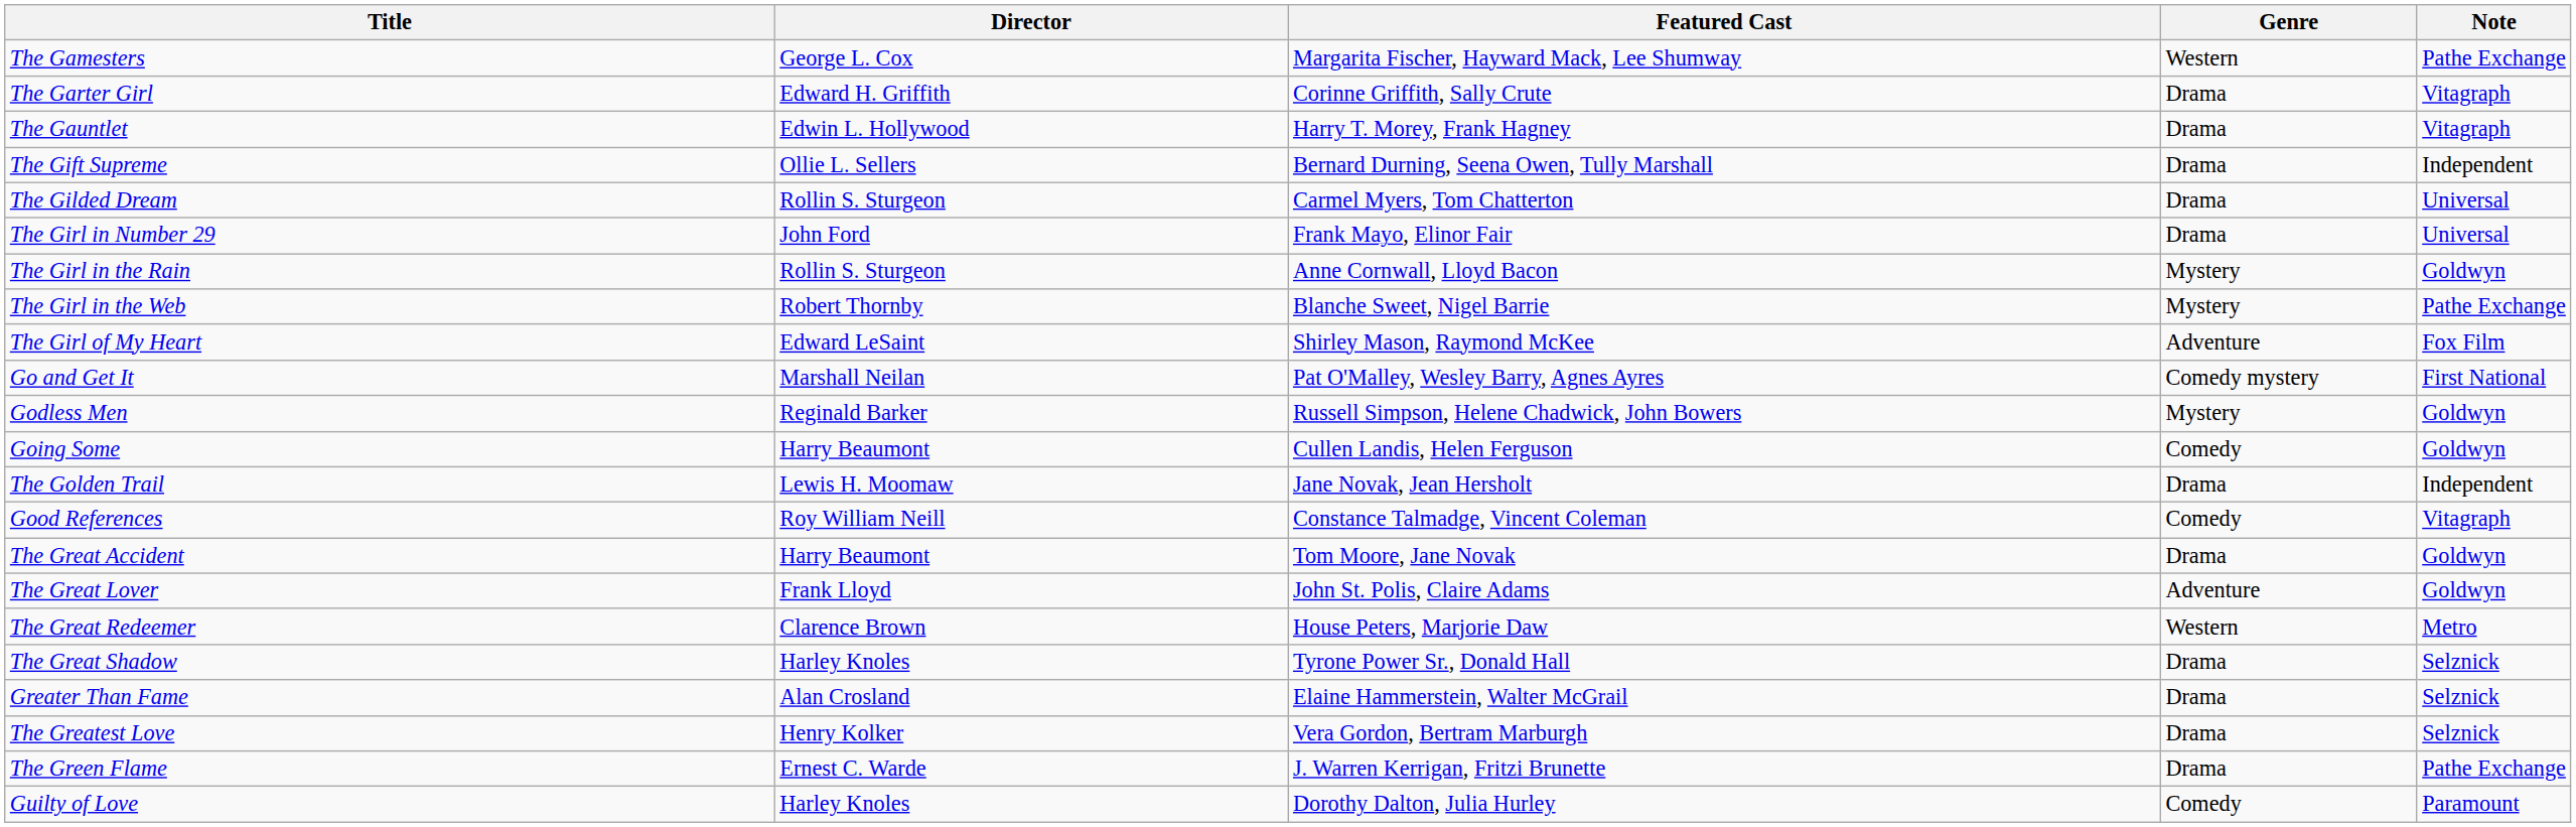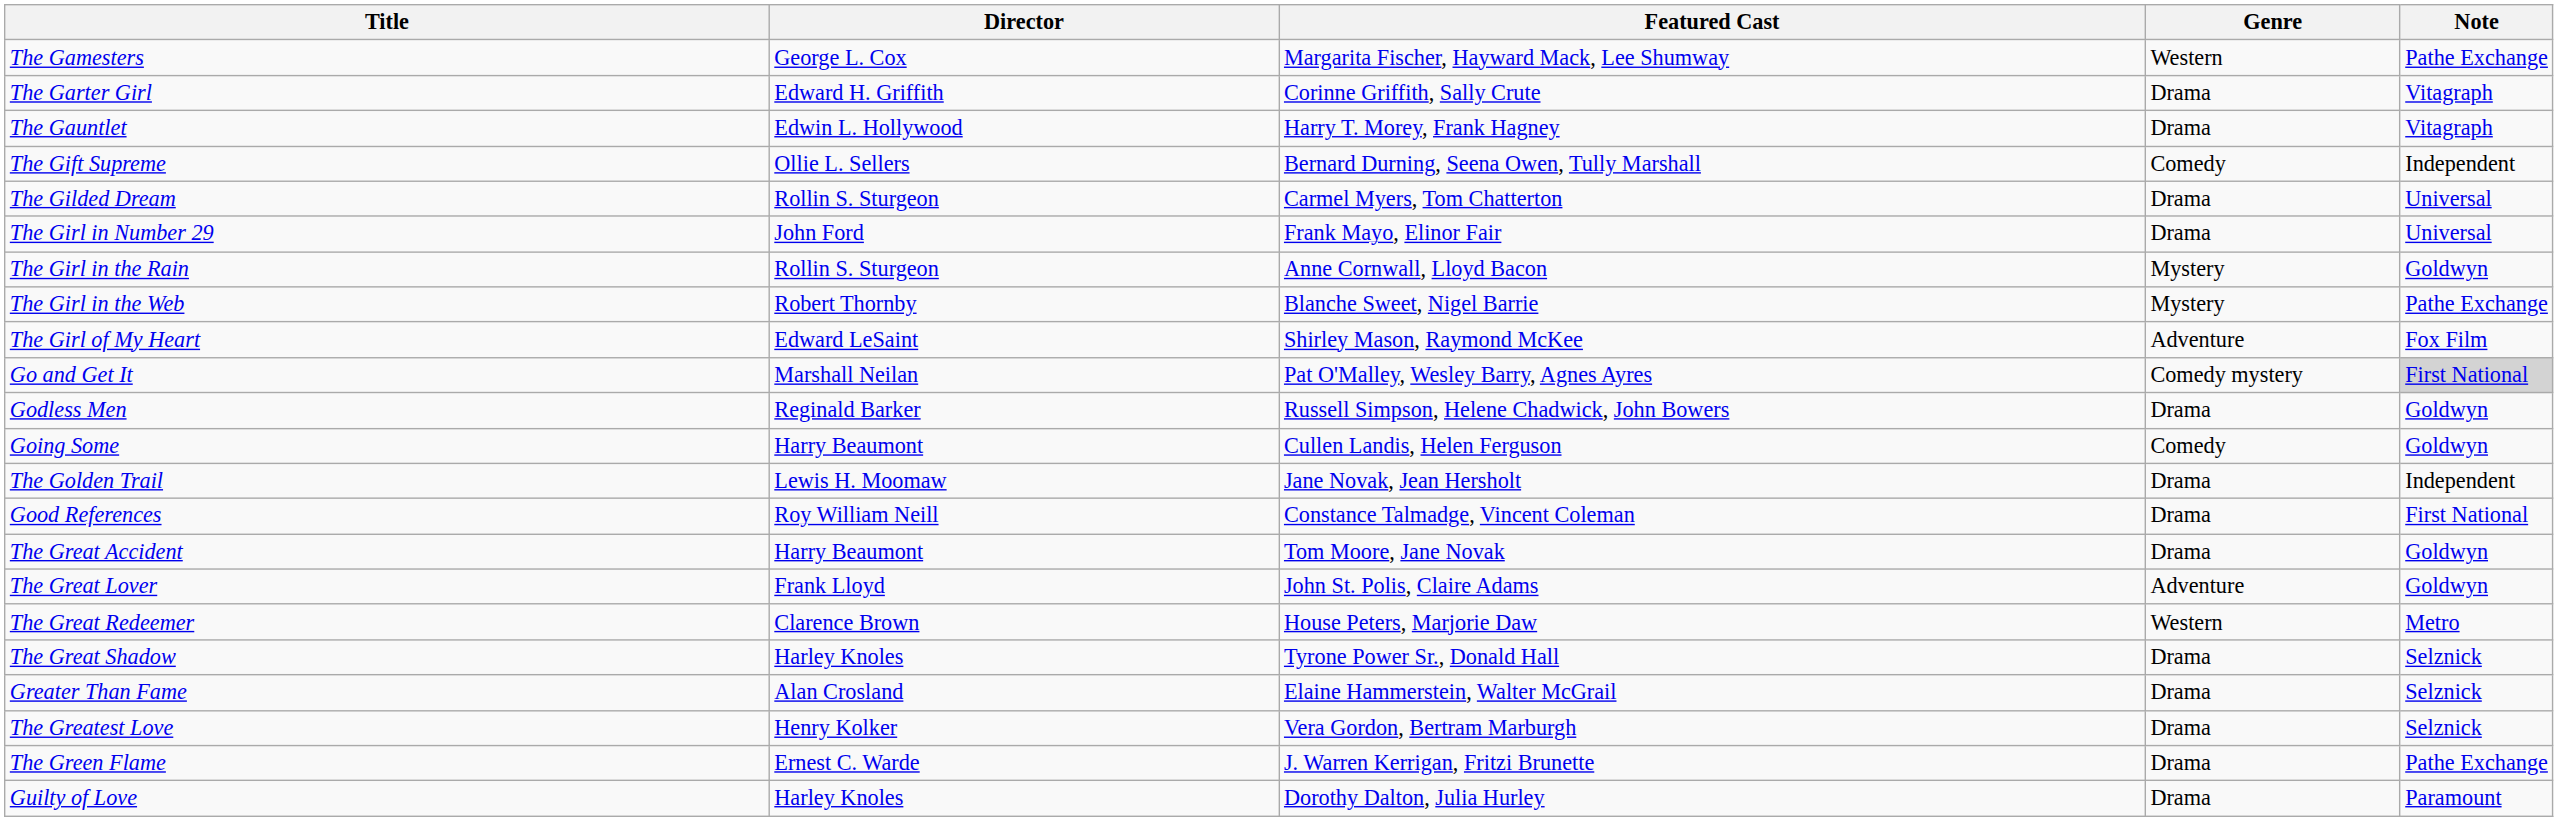 <table class="wikitable">
 <tr>
 <th style="width:30%;">Title</th>
 <th style="width:20%;">Director</th>
 <th style="width:34%;">Featured Cast</th>
 <th style="width:10%;">Genre</th>
 <th style="width:10%;">Note</th>
 </tr>
 <tr>
 <td><em><a href='#'>The Gamesters</a> </em></td>
 <td><a href='#'>George L. Cox</a></td>
 <td><a href='#'>Margarita Fischer</a>, <a href='#'>Hayward Mack</a>, <a href='#'>Lee Shumway</a></td>
 <td>Western</td>
 <td><a href='#'>Pathe Exchange</a></td>
 </tr>
 <tr>
 <td><em><a href='#'>The Garter Girl</a></em></td>
 <td><a href='#'>Edward H. Griffith</a></td>
 <td><a href='#'>Corinne Griffith</a>, <a href='#'>Sally Crute</a></td>
 <td>Drama</td>
 <td><a href='#'>Vitagraph</a></td>
 </tr>
 <tr>
 <td><em><a href='#'>The Gauntlet</a></em></td>
 <td><a href='#'>Edwin L. Hollywood</a></td>
 <td><a href='#'>Harry T. Morey</a>, <a href='#'>Frank Hagney</a></td>
 <td>Drama</td>
 <td><a href='#'>Vitagraph</a></td>
 </tr>
 <tr>
 <td><em><a href='#'>The Gift Supreme</a></em></td>
 <td><a href='#'>Ollie L. Sellers</a></td>
 <td><a href='#'>Bernard Durning</a>, <a href='#'>Seena Owen</a>, <a href='#'>Tully Marshall</a></td>
-<td>Drama</td>
+<td>Comedy</td>
 <td>Independent</td>
 </tr>
 <tr>
 <td><em><a href='#'>The Gilded Dream</a></em></td>
 <td><a href='#'>Rollin S. Sturgeon</a></td>
 <td><a href='#'>Carmel Myers</a>, <a href='#'>Tom Chatterton</a></td>
 <td>Drama</td>
 <td><a href='#'>Universal</a></td>
 </tr>
 <tr>
 <td><em><a href='#'>The Girl in Number 29</a></em></td>
 <td><a href='#'>John Ford</a></td>
 <td><a href='#'>Frank Mayo</a>, <a href='#'>Elinor Fair</a></td>
 <td>Drama</td>
 <td><a href='#'>Universal</a></td>
 </tr>
 <tr>
 <td><em><a href='#'>The Girl in the Rain</a></em></td>
 <td><a href='#'>Rollin S. Sturgeon</a></td>
 <td><a href='#'>Anne Cornwall</a>, <a href='#'>Lloyd Bacon</a></td>
 <td>Mystery</td>
 <td><a href='#'>Goldwyn</a></td>
 </tr>
 <tr>
 <td><em><a href='#'>The Girl in the Web</a></em></td>
 <td><a href='#'>Robert Thornby</a></td>
 <td><a href='#'>Blanche Sweet</a>, <a href='#'>Nigel Barrie</a></td>
 <td>Mystery</td>
 <td><a href='#'>Pathe Exchange</a></td>
 </tr>
 <tr>
 <td><em><a href='#'>The Girl of My Heart</a></em></td>
 <td><a href='#'>Edward LeSaint</a></td>
 <td><a href='#'>Shirley Mason</a>, <a href='#'>Raymond McKee</a></td>
 <td>Adventure</td>
 <td><a href='#'>Fox Film</a></td>
 </tr>
 <tr>
 <td><em><a href='#'>Go and Get It</a></em></td>
 <td><a href='#'>Marshall Neilan</a></td>
 <td><a href='#'>Pat O'Malley</a>, <a href='#'>Wesley Barry</a>, <a href='#'>Agnes Ayres</a></td>
 <td>Comedy mystery</td>
-<td><a href='#'>First National</a></td>
+<td style="background: lightgrey;"><a href='#'>First National</a></td>
 </tr>
 <tr>
 <td><em><a href='#'>Godless Men</a></em></td>
 <td><a href='#'>Reginald Barker</a></td>
 <td><a href='#'>Russell Simpson</a>, <a href='#'>Helene Chadwick</a>, <a href='#'>John Bowers</a></td>
-<td>Mystery</td>
+<td>Drama</td>
 <td><a href='#'>Goldwyn</a></td>
 </tr>
 <tr>
 <td><em><a href='#'>Going Some</a></em></td>
 <td><a href='#'>Harry Beaumont</a></td>
 <td><a href='#'>Cullen Landis</a>, <a href='#'>Helen Ferguson</a></td>
 <td>Comedy</td>
 <td><a href='#'>Goldwyn</a></td>
 </tr>
 <tr>
 <td><em><a href='#'>The Golden Trail</a></em></td>
 <td><a href='#'>Lewis H. Moomaw</a></td>
 <td><a href='#'>Jane Novak</a>, <a href='#'>Jean Hersholt</a></td>
 <td>Drama</td>
 <td>Independent</td>
 </tr>
 <tr>
 <td><em><a href='#'>Good References</a></em></td>
 <td><a href='#'>Roy William Neill</a></td>
 <td><a href='#'>Constance Talmadge</a>, <a href='#'>Vincent Coleman</a></td>
-<td>Comedy</td>
-<td><a href='#'>Vitagraph</a></td>
+<td>Drama</td>
+<td><a href='#'>First National</a></td>
 </tr>
 <tr>
 <td><em><a href='#'>The Great Accident</a></em></td>
 <td><a href='#'>Harry Beaumont</a></td>
 <td><a href='#'>Tom Moore</a>, <a href='#'>Jane Novak</a></td>
 <td>Drama</td>
 <td><a href='#'>Goldwyn</a></td>
 </tr>
 <tr>
 <td><em><a href='#'>The Great Lover</a></em></td>
 <td><a href='#'>Frank Lloyd</a></td>
 <td><a href='#'>John St. Polis</a>, <a href='#'>Claire Adams</a></td>
 <td>Adventure</td>
 <td><a href='#'>Goldwyn</a></td>
 </tr>
 <tr>
 <td><em><a href='#'>The Great Redeemer</a></em></td>
 <td><a href='#'>Clarence Brown</a></td>
 <td><a href='#'>House Peters</a>, <a href='#'>Marjorie Daw</a></td>
 <td>Western</td>
 <td><a href='#'>Metro</a></td>
 </tr>
 <tr>
 <td><em><a href='#'>The Great Shadow</a></em></td>
 <td><a href='#'>Harley Knoles</a></td>
 <td><a href='#'>Tyrone Power Sr.</a>, <a href='#'>Donald Hall</a></td>
 <td>Drama</td>
 <td><a href='#'>Selznick</a></td>
 </tr>
 <tr>
 <td><em><a href='#'>Greater Than Fame</a></em></td>
 <td><a href='#'>Alan Crosland</a></td>
 <td><a href='#'>Elaine Hammerstein</a>, <a href='#'>Walter McGrail</a></td>
 <td>Drama</td>
 <td><a href='#'>Selznick</a></td>
 </tr>
 <tr>
 <td><em><a href='#'>The Greatest Love</a></em></td>
 <td><a href='#'>Henry Kolker</a></td>
 <td><a href='#'>Vera Gordon</a>, <a href='#'>Bertram Marburgh</a></td>
 <td>Drama</td>
 <td><a href='#'>Selznick</a></td>
 </tr>
 <tr>
 <td><em><a href='#'>The Green Flame</a></em></td>
 <td><a href='#'>Ernest C. Warde</a></td>
 <td><a href='#'>J. Warren Kerrigan</a>, <a href='#'>Fritzi Brunette</a></td>
 <td>Drama</td>
 <td><a href='#'>Pathe Exchange</a></td>
 </tr>
 <tr>
 <td><em><a href='#'>Guilty of Love</a></em></td>
 <td><a href='#'>Harley Knoles</a></td>
 <td><a href='#'>Dorothy Dalton</a>, <a href='#'>Julia Hurley</a></td>
-<td>Comedy</td>
+<td>Drama</td>
 <td><a href='#'>Paramount</a></td>
 </tr>
 <tr>
 </tr>
 </table>
